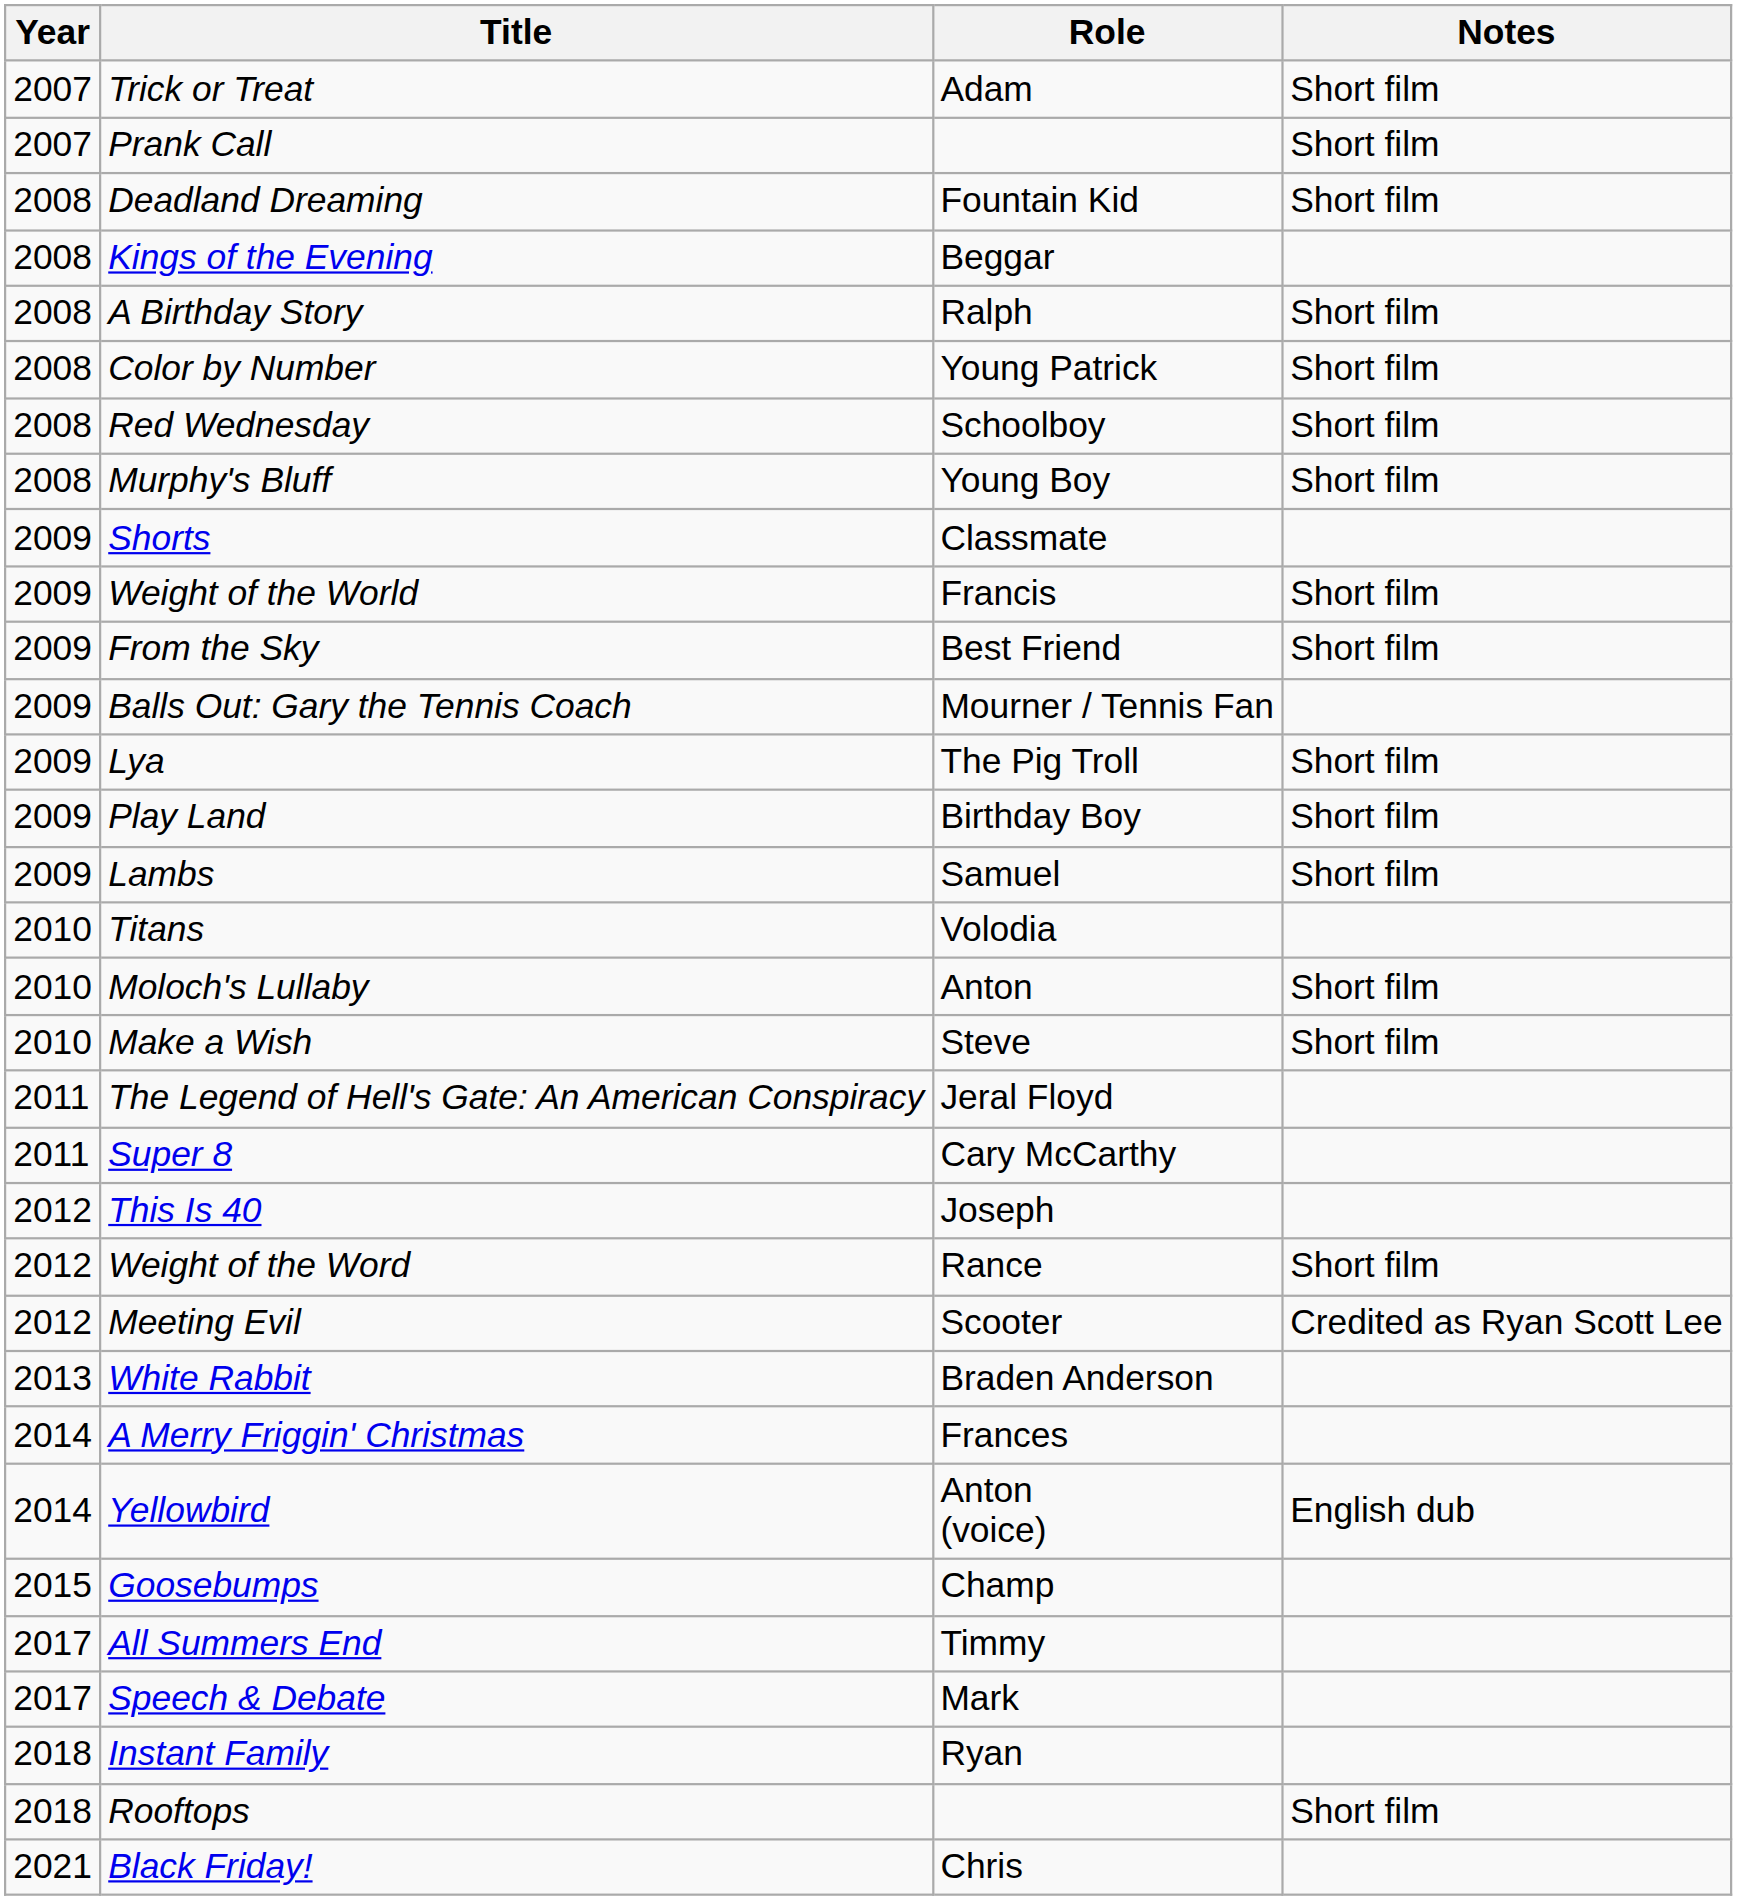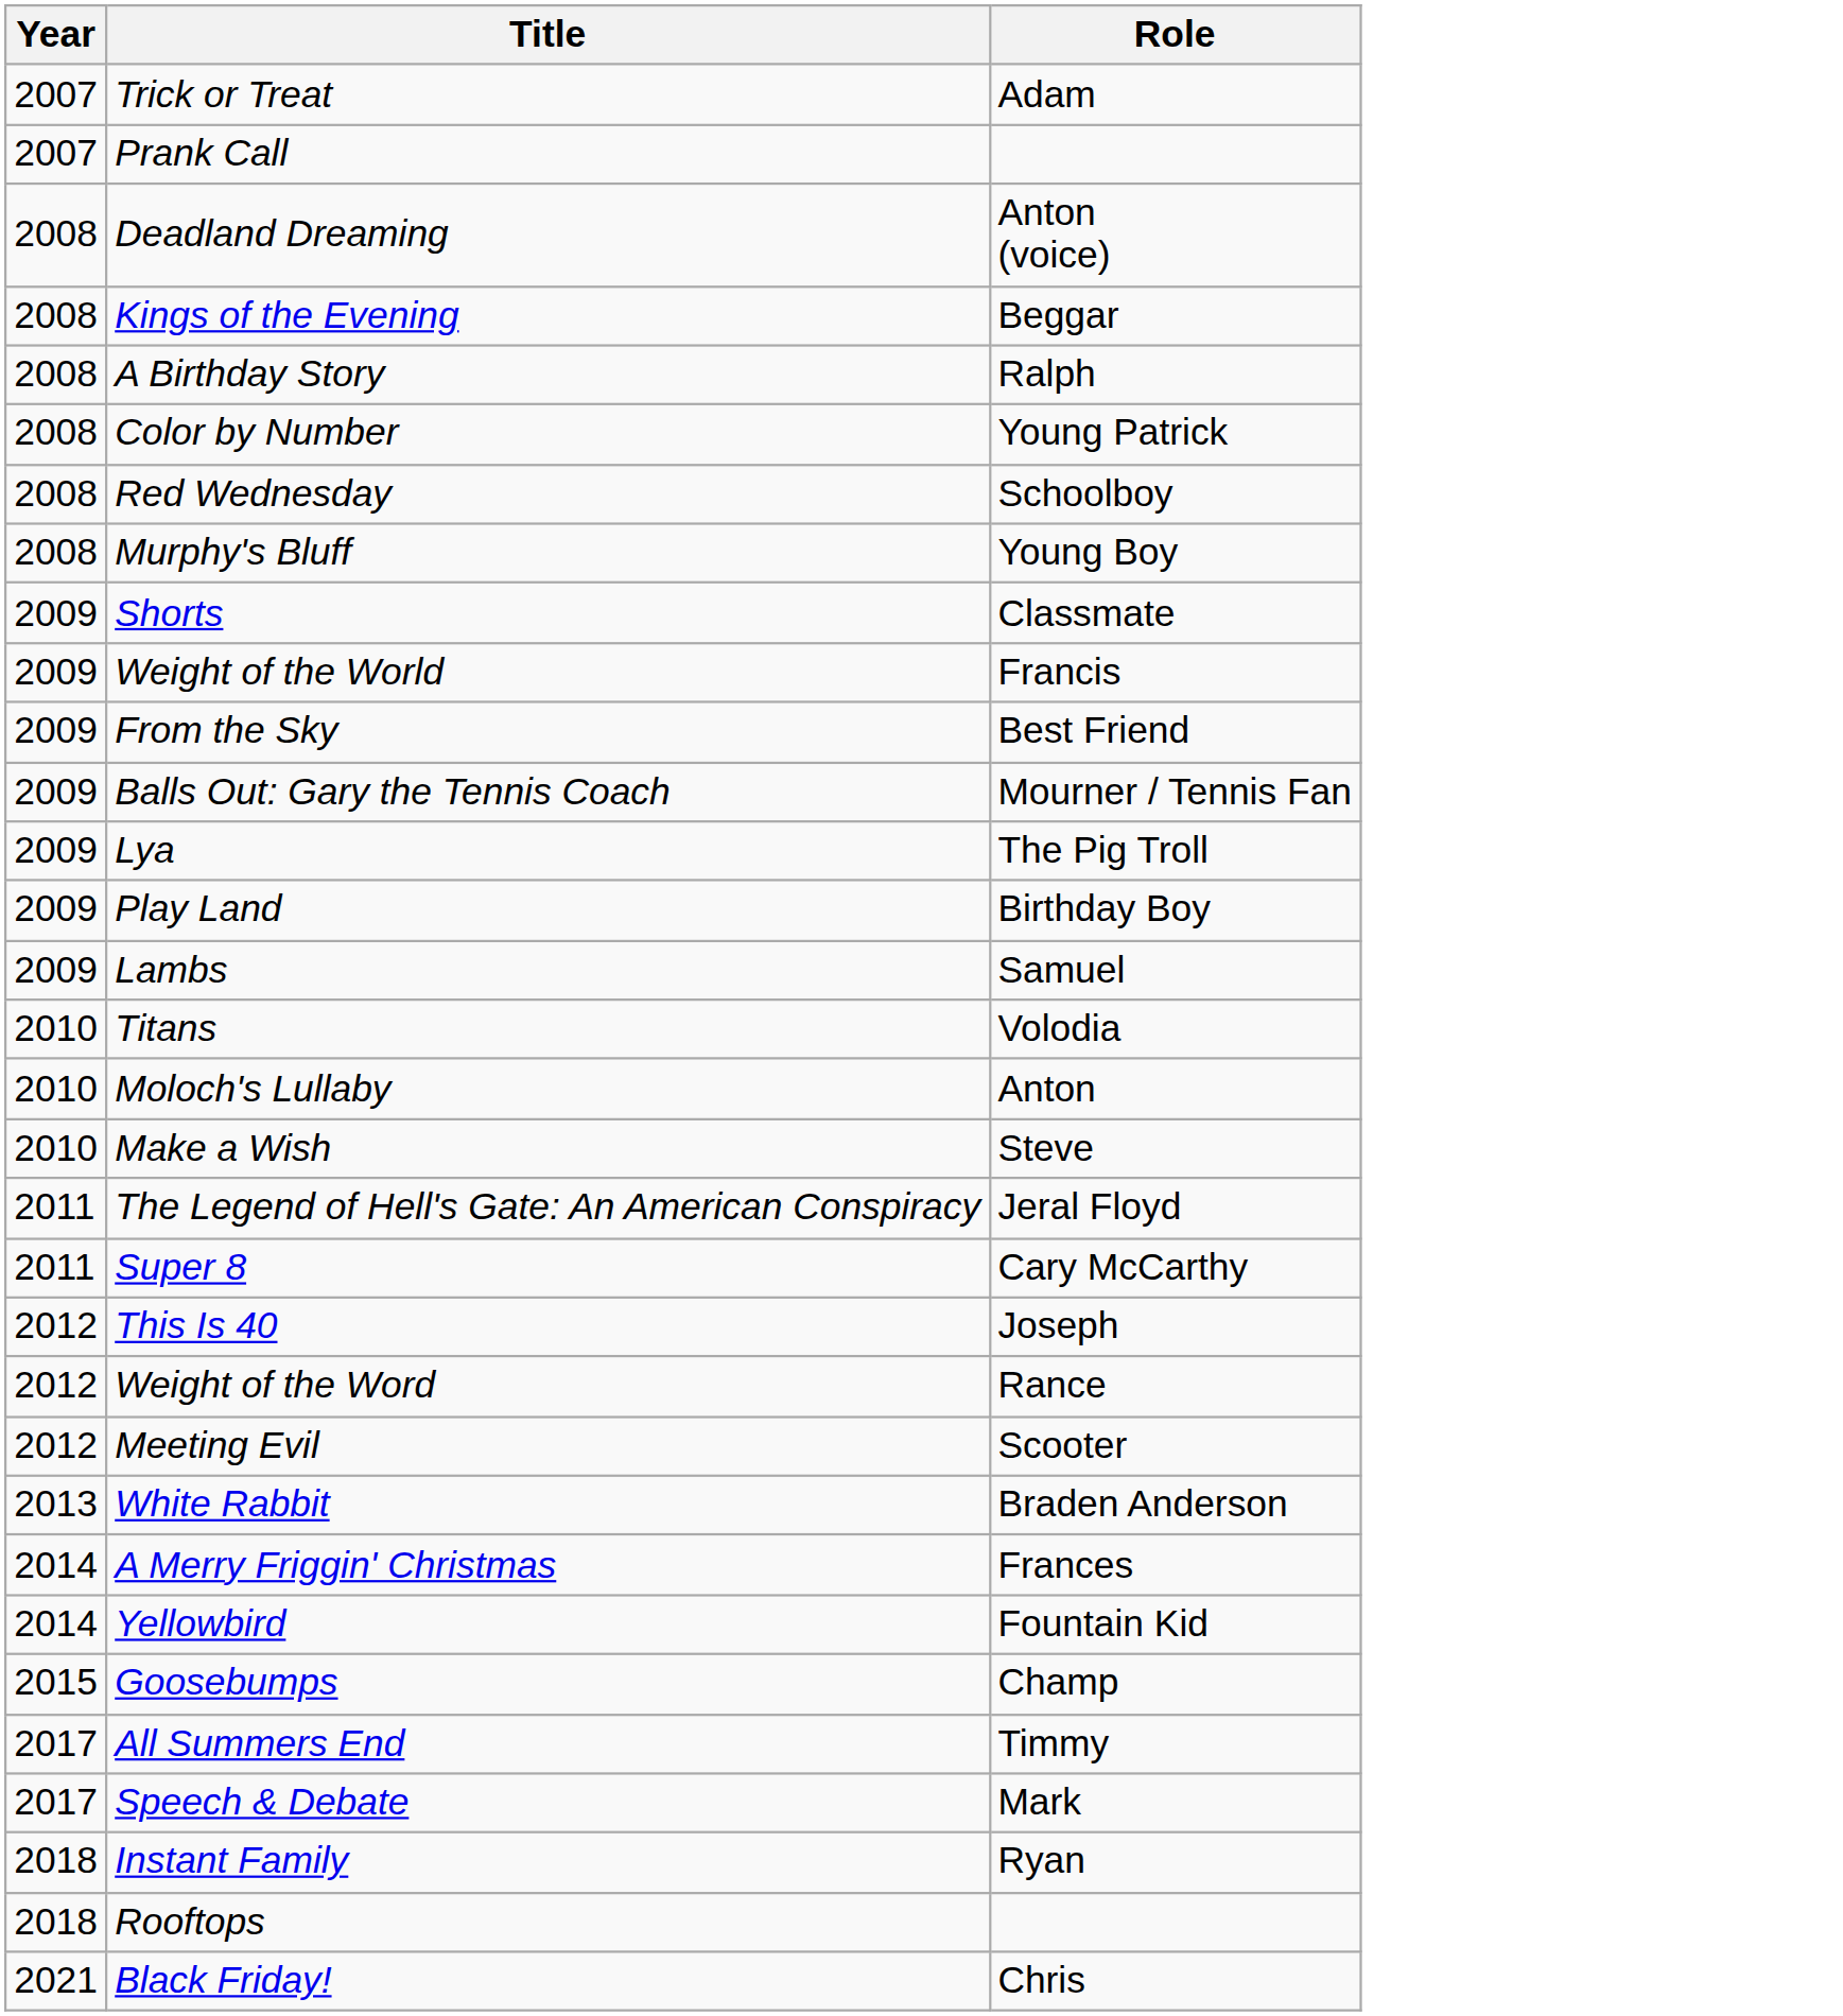 <table class="wikitable sortable">
 <tr>
 <th>Year</th>
 <th>Title</th>
 <th>Role</th>
-<th>Notes</th>
 </tr>
 <tr>
 <td>2007</td>
 <td><em>Trick or Treat</em></td>
 <td>Adam</td>
-<td>Short film</td>
 </tr>
 <tr>
 <td>2007</td>
 <td><em>Prank Call</em></td>
 <td></td>
-<td>Short film</td>
 </tr>
 <tr>
 <td>2008</td>
 <td><em>Deadland Dreaming</em></td>
-<td>Fountain Kid</td>
-<td>Short film</td>
+<td>Anton<br>(voice)</td>
 </tr>
 <tr>
 <td>2008</td>
 <td><em><a href='#'>Kings of the Evening</a></em></td>
 <td>Beggar</td>
-<td></td>
 </tr>
 <tr>
 <td>2008</td>
 <td><em>A Birthday Story</em></td>
 <td>Ralph</td>
-<td>Short film</td>
 </tr>
 <tr>
 <td>2008</td>
 <td><em>Color by Number</em></td>
 <td>Young Patrick</td>
-<td>Short film</td>
 </tr>
 <tr>
 <td>2008</td>
 <td><em>Red Wednesday</em></td>
 <td>Schoolboy</td>
-<td>Short film</td>
 </tr>
 <tr>
 <td>2008</td>
 <td><em>Murphy's Bluff</em></td>
 <td>Young Boy</td>
-<td>Short film</td>
 </tr>
 <tr>
 <td>2009</td>
 <td><em><a href='#'>Shorts</a></em></td>
 <td>Classmate</td>
-<td></td>
 </tr>
 <tr>
 <td>2009</td>
 <td><em>Weight of the World</em></td>
 <td>Francis</td>
-<td>Short film</td>
 </tr>
 <tr>
 <td>2009</td>
 <td><em>From the Sky</em></td>
 <td>Best Friend</td>
-<td>Short film</td>
 </tr>
 <tr>
 <td>2009</td>
 <td><em>Balls Out: Gary the Tennis Coach</em></td>
 <td>Mourner / Tennis Fan</td>
-<td></td>
 </tr>
 <tr>
 <td>2009</td>
 <td><em>Lya</em></td>
 <td>The Pig Troll</td>
-<td>Short film</td>
 </tr>
 <tr>
 <td>2009</td>
 <td><em>Play Land</em></td>
 <td>Birthday Boy</td>
-<td>Short film</td>
 </tr>
 <tr>
 <td>2009</td>
 <td><em>Lambs</em></td>
 <td>Samuel</td>
-<td>Short film</td>
 </tr>
 <tr>
 <td>2010</td>
 <td><em>Titans</em></td>
 <td>Volodia</td>
-<td></td>
 </tr>
 <tr>
 <td>2010</td>
 <td><em>Moloch's Lullaby</em></td>
 <td>Anton</td>
-<td>Short film</td>
 </tr>
 <tr>
 <td>2010</td>
 <td><em>Make a Wish</em></td>
 <td>Steve</td>
-<td>Short film</td>
 </tr>
 <tr>
 <td>2011</td>
 <td><em>The Legend of Hell's Gate: An American Conspiracy</em></td>
 <td>Jeral Floyd</td>
-<td></td>
 </tr>
 <tr>
 <td>2011</td>
 <td><em><a href='#'>Super 8</a></em></td>
 <td>Cary McCarthy</td>
-<td></td>
 </tr>
 <tr>
 <td>2012</td>
 <td><em><a href='#'>This Is 40</a></em></td>
 <td>Joseph</td>
-<td></td>
 </tr>
 <tr>
 <td>2012</td>
 <td><em>Weight of the Word</em></td>
 <td>Rance</td>
-<td>Short film</td>
 </tr>
 <tr>
 <td>2012</td>
 <td><em>Meeting Evil</em></td>
 <td>Scooter</td>
-<td>Credited as Ryan Scott Lee</td>
 </tr>
 <tr>
 <td>2013</td>
 <td><em><a href='#'>White Rabbit</a></em></td>
 <td>Braden Anderson</td>
-<td></td>
 </tr>
 <tr>
 <td>2014</td>
 <td><em><a href='#'>A Merry Friggin' Christmas</a></em></td>
 <td>Frances</td>
-<td></td>
 </tr>
 <tr>
 <td>2014</td>
 <td><em><a href='#'>Yellowbird</a></em></td>
-<td>Anton<br>(voice)</td>
-<td>English dub</td>
+<td>Fountain Kid</td>
 </tr>
 <tr>
 <td>2015</td>
 <td><em><a href='#'>Goosebumps</a></em></td>
 <td>Champ</td>
-<td></td>
 </tr>
 <tr>
 <td>2017</td>
 <td><em><a href='#'>All Summers End</a></em></td>
 <td>Timmy</td>
-<td></td>
 </tr>
 <tr>
 <td>2017</td>
 <td><em><a href='#'>Speech & Debate</a></em></td>
 <td>Mark</td>
-<td></td>
 </tr>
 <tr>
 <td>2018</td>
 <td><em><a href='#'>Instant Family</a></em></td>
 <td>Ryan</td>
-<td></td>
 </tr>
 <tr>
 <td>2018</td>
 <td><em>Rooftops</em></td>
 <td></td>
-<td>Short film</td>
 </tr>
 <tr>
 <td>2021</td>
 <td><em><a href='#'>Black Friday!</a></em></td>
 <td>Chris</td>
-<td></td>
 </tr>
 </table>
